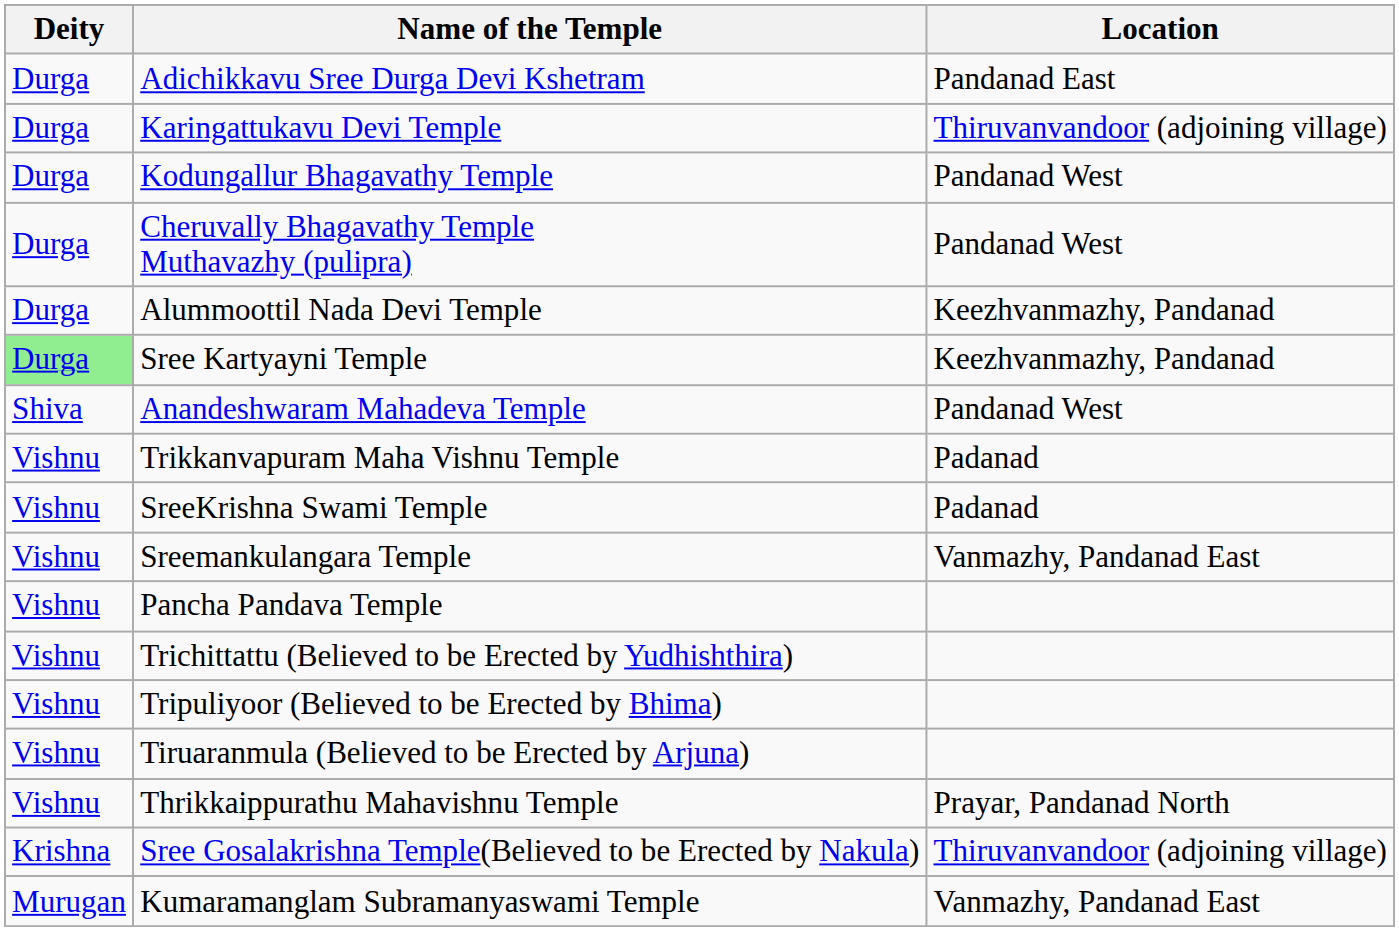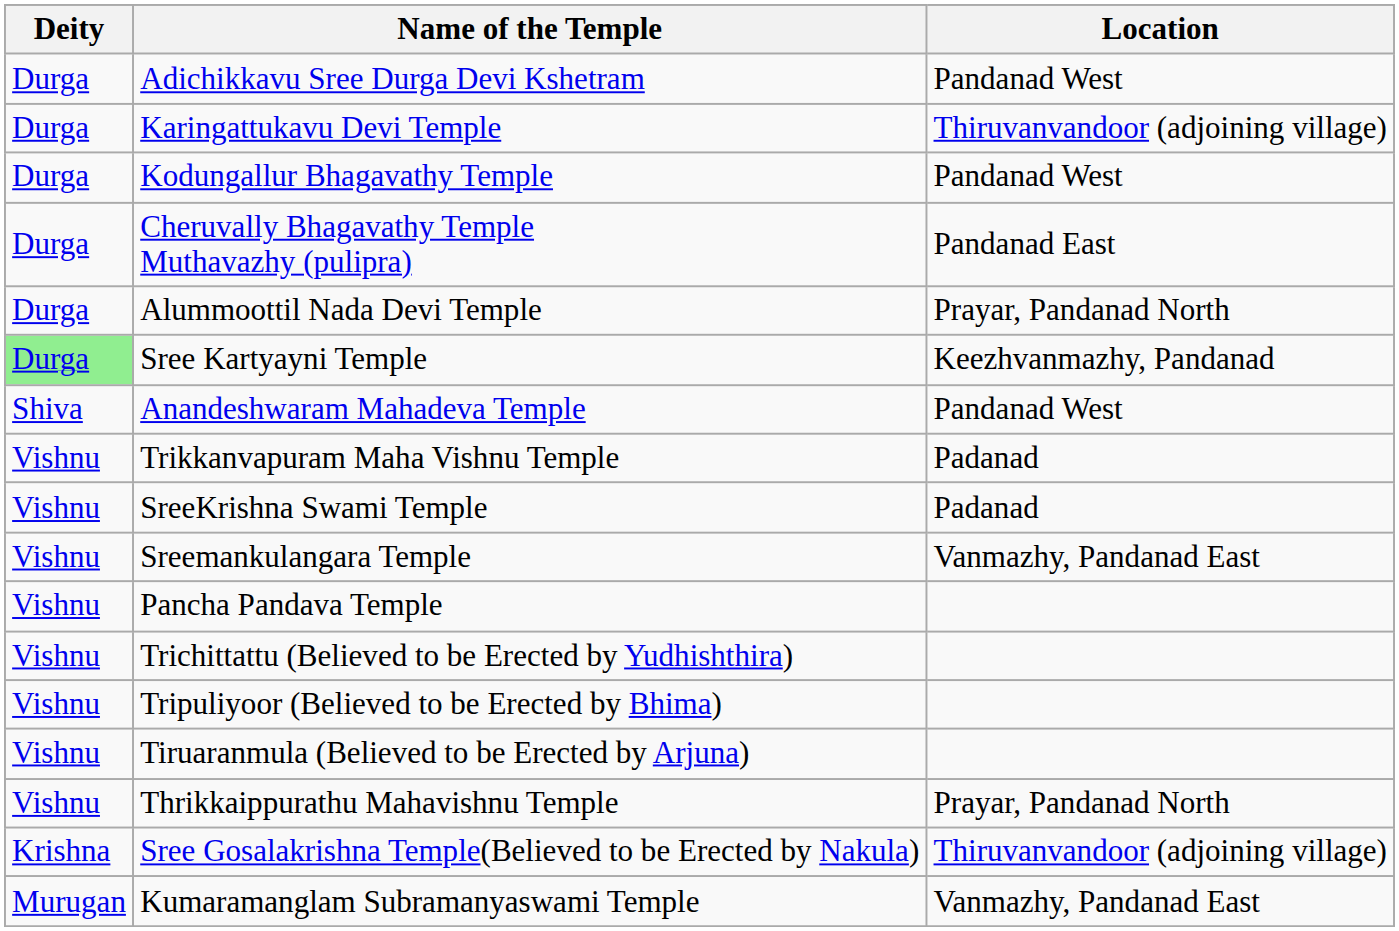 <table class="wikitable sortable">
 <tr>
 <th>Deity</th>
 <th>Name of the Temple</th>
 <th>Location</th>
 </tr>
 <tr>
 <td><a href='#'>Durga</a></td>
 <td><a href='#'>Adichikkavu Sree Durga Devi Kshetram</a></td>
-<td>Pandanad East</td>
+<td>Pandanad West</td>
 </tr>
 <tr>
 <td><a href='#'>Durga</a></td>
 <td><a href='#'>Karingattukavu Devi Temple</a></td>
 <td><a href='#'>Thiruvanvandoor</a> (adjoining village)</td>
 </tr>
 <tr>
 <td><a href='#'>Durga</a></td>
 <td><a href='#'>Kodungallur Bhagavathy Temple</a></td>
 <td>Pandanad West</td>
 </tr>
 <tr>
 <td><a href='#'>Durga</a></td>
 <td><a href='#'>Cheruvally Bhagavathy Temple<br>Muthavazhy (pulipra)</a></td>
-<td>Pandanad West</td>
+<td>Pandanad East</td>
 </tr>
 <tr>
 <td><a href='#'>Durga</a></td>
 <td>Alummoottil Nada Devi Temple</td>
-<td>Keezhvanmazhy, Pandanad</td>
+<td>Prayar, Pandanad North</td>
 </tr>
 <tr>
 <td style="background: lightgreen;"><a href='#'>Durga</a></td>
 <td>Sree Kartyayni Temple</td>
 <td>Keezhvanmazhy, Pandanad</td>
 </tr>
 <tr>
 <td><a href='#'>Shiva</a></td>
 <td><a href='#'>Anandeshwaram Mahadeva Temple</a></td>
 <td>Pandanad West</td>
 </tr>
 <tr>
 <td><a href='#'>Vishnu</a></td>
 <td>Trikkanvapuram Maha Vishnu Temple</td>
 <td>Padanad</td>
 </tr>
 <tr>
 <td><a href='#'>Vishnu</a></td>
 <td>SreeKrishna Swami Temple</td>
 <td>Padanad</td>
 </tr>
 <tr>
 <td><a href='#'>Vishnu</a></td>
 <td>Sreemankulangara Temple</td>
 <td>Vanmazhy, Pandanad East</td>
 </tr>
 <tr>
 <td><a href='#'>Vishnu</a></td>
 <td>Pancha Pandava Temple</td>
 <td></td>
 </tr>
 <tr>
 <td><a href='#'>Vishnu</a></td>
 <td>Trichittattu (Believed to be Erected by <a href='#'>Yudhishthira</a>)</td>
 <td></td>
 </tr>
 <tr>
 <td><a href='#'>Vishnu</a></td>
 <td>Tripuliyoor (Believed to be Erected by <a href='#'>Bhima</a>)</td>
 <td></td>
 </tr>
 <tr>
 <td><a href='#'>Vishnu</a></td>
 <td>Tiruaranmula (Believed to be Erected by <a href='#'>Arjuna</a>)</td>
 <td></td>
 </tr>
 <tr>
 <td><a href='#'>Vishnu</a></td>
 <td>Thrikkaippurathu Mahavishnu Temple</td>
 <td>Prayar, Pandanad North</td>
 </tr>
 <tr>
 <td><a href='#'>Krishna</a></td>
 <td><a href='#'>Sree Gosalakrishna Temple</a>(Believed to be Erected by <a href='#'>Nakula</a>)</td>
 <td><a href='#'>Thiruvanvandoor</a> (adjoining village)</td>
 </tr>
 <tr>
 <td><a href='#'>Murugan</a></td>
 <td>Kumaramanglam Subramanyaswami Temple</td>
 <td>Vanmazhy, Pandanad East</td>
 </tr>
 <tr>
 </tr>
 </table>
